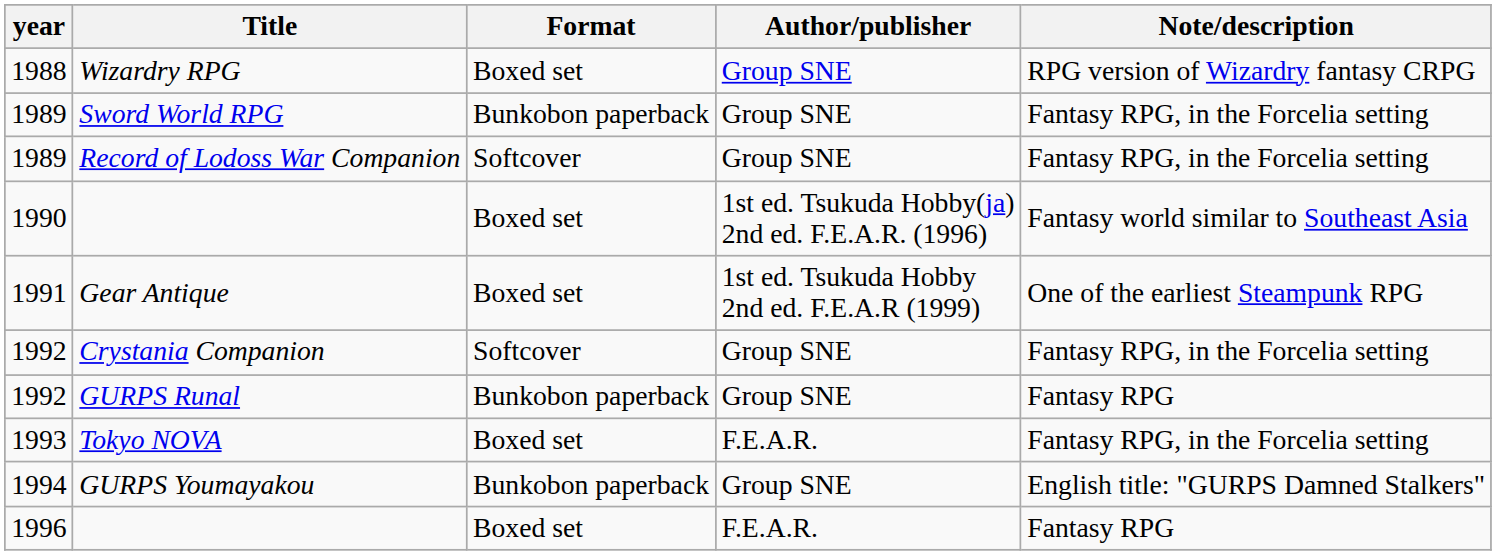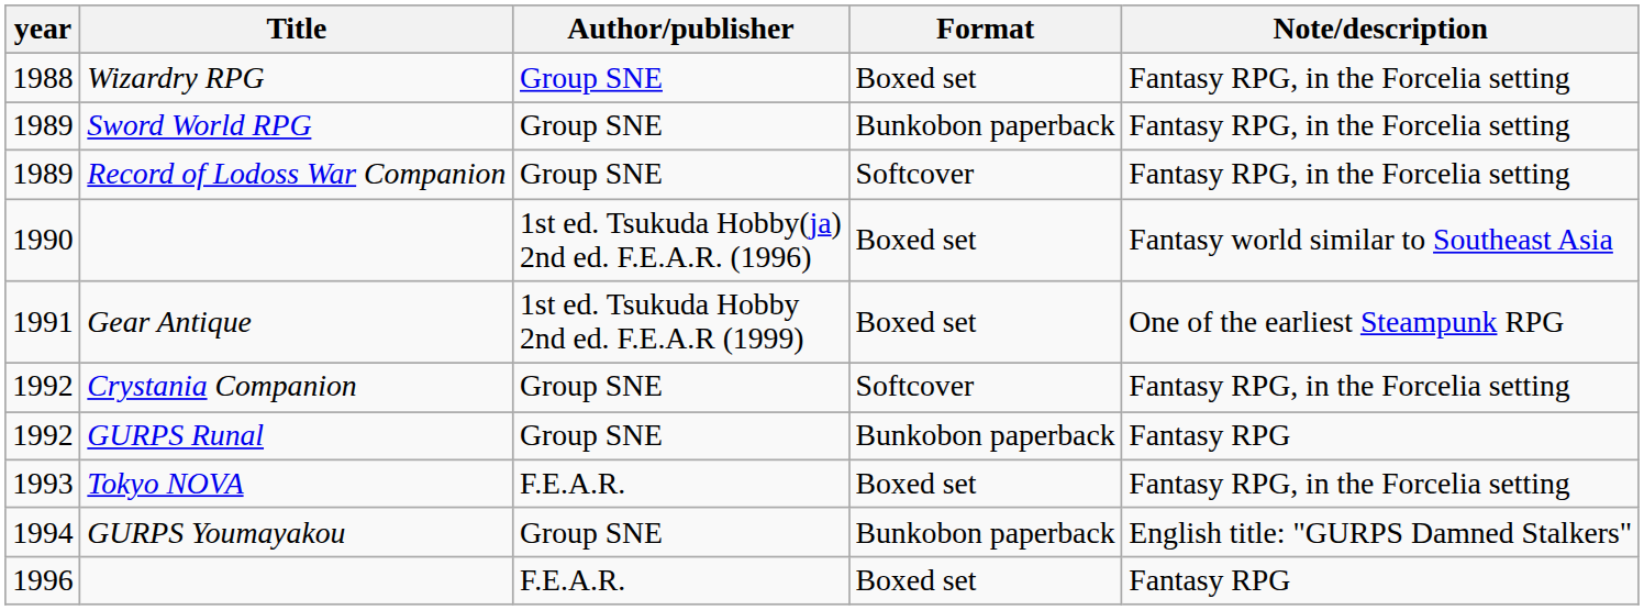 <table class="wikitable">
 <tr>
 <th>year</th>
 <th>Title</th>
+<th>Author/publisher</th>
 <th>Format</th>
-<th>Author/publisher</th>
 <th>Note/description</th>
 </tr>
 <tr>
 <td>1988</td>
 <td><em>Wizardry RPG</em> </td>
+<td><a href='#'>Group SNE</a></td>
 <td>Boxed set</td>
-<td><a href='#'>Group SNE</a></td>
-<td>RPG version of <a href='#'>Wizardry</a> fantasy CRPG</td>
+<td>Fantasy RPG, in the Forcelia setting</td>
 </tr>
 <tr>
 <td>1989</td>
 <td><em><a href='#'>Sword World RPG</a></em></td>
+<td>Group SNE</td>
 <td>Bunkobon paperback</td>
-<td>Group SNE</td>
 <td>Fantasy RPG, in the Forcelia setting</td>
 </tr>
 <tr>
 <td>1989</td>
 <td><em><a href='#'>Record of Lodoss War</a> Companion</em></td>
+<td>Group SNE</td>
 <td>Softcover</td>
-<td>Group SNE</td>
 <td>Fantasy RPG, in the Forcelia setting</td>
 </tr>
 <tr>
 <td>1990</td>
 <td><em></em></td>
+<td>1st ed. Tsukuda Hobby(<a href='#'>ja</a>)<br> 2nd ed. F.E.A.R. (1996)</td>
 <td>Boxed set</td>
-<td>1st ed. Tsukuda Hobby(<a href='#'>ja</a>)<br> 2nd ed. F.E.A.R. (1996)</td>
 <td>Fantasy world similar to <a href='#'>Southeast Asia</a></td>
 </tr>
 <tr>
 <td>1991</td>
 <td><em>Gear Antique</em></td>
+<td>1st ed. Tsukuda Hobby<br> 2nd ed.  F.E.A.R (1999)</td>
 <td>Boxed set</td>
-<td>1st ed. Tsukuda Hobby<br> 2nd ed.  F.E.A.R (1999)</td>
 <td>One of the earliest <a href='#'>Steampunk</a> RPG</td>
 </tr>
 <tr>
 <td>1992</td>
 <td><em><a href='#'>Crystania</a> Companion</em></td>
+<td>Group SNE</td>
 <td>Softcover</td>
-<td>Group SNE</td>
 <td>Fantasy RPG, in the Forcelia setting</td>
 </tr>
 <tr>
 <td>1992</td>
 <td><em><a href='#'>GURPS Runal</a></em></td>
+<td>Group SNE</td>
 <td>Bunkobon paperback</td>
-<td>Group SNE</td>
 <td>Fantasy RPG</td>
 </tr>
 <tr>
 <td>1993</td>
 <td><em><a href='#'>Tokyo NOVA</a></em></td>
+<td>F.E.A.R.</td>
 <td>Boxed set</td>
-<td>F.E.A.R.</td>
 <td>Fantasy RPG, in the Forcelia setting</td>
 </tr>
 <tr>
 <td>1994</td>
 <td><em>GURPS Youmayakou</em></td>
+<td>Group SNE</td>
 <td>Bunkobon paperback</td>
-<td>Group SNE</td>
 <td>English title: "GURPS Damned Stalkers"</td>
 </tr>
 <tr>
 <td>1996</td>
 <td><em></em></td>
+<td>F.E.A.R.</td>
 <td>Boxed set</td>
-<td>F.E.A.R.</td>
 <td>Fantasy RPG</td>
 </tr>
 </table>
